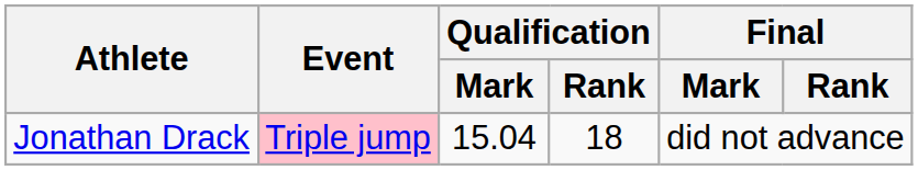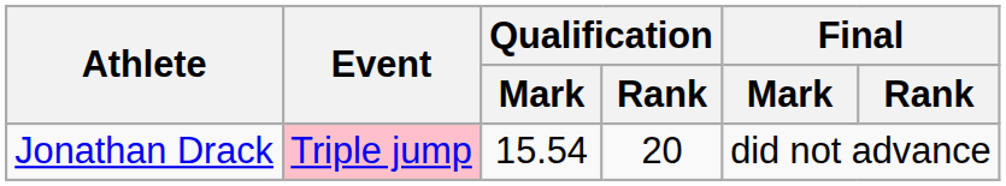 <table class=wikitable style="font-size:90%;">
 <tr>
 <th rowspan="2">Athlete</th>
 <th rowspan="2">Event</th>
 <th colspan="2">Qualification</th>
 <th colspan="2">Final</th>
 </tr>
 <tr>
 <th>Mark</th>
 <th>Rank</th>
 <th>Mark</th>
 <th>Rank</th>
 </tr>
 <tr style="border-top: single;">
 <td><a href='#'>Jonathan Drack</a></td>
 <td style="background: pink;"><a href='#'>Triple jump</a></td>
-<td align=center>15.04</td>
-<td align=center>18</td>
+<td align=center>15.54</td>
+<td align=center>20</td>
 <td align=center colspan=2>did not advance</td>
 </tr>
 </table>
